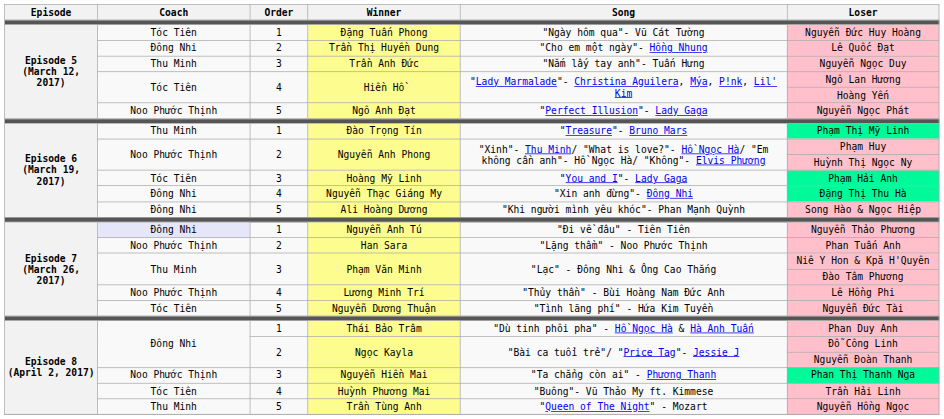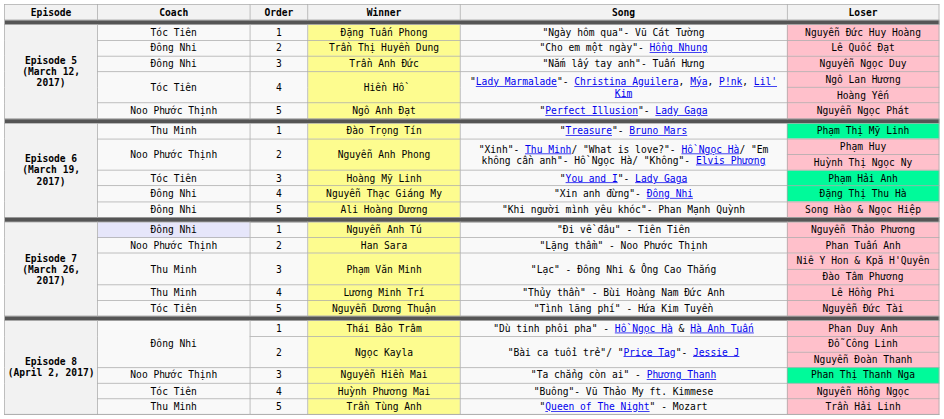 <table class="wikitable" style="text-align: center; width:100%;">
 <tr>
 <th style="width:8%;">Episode</th>
 <th style="width:13%;">Coach</th>
 <th style="width:05%;">Order</th>
 <th style="width:13%;">Winner</th>
 <th style="width:28%;">Song</th>
 <th style="width:13%;">Loser</th>
 </tr>
 <tr>
 <td colspan="10" style="background:#555;"></td>
 </tr>
 <tr>
 <th rowspan="6">Episode 5<br>(March 12, 2017)</th>
 <td>Tóc Tiên</td>
 <td>1</td>
 <td style="background:#fdfc8f;">Đặng Tuấn Phong</td>
 <td>"Ngày hôm qua"- Vũ Cát Tường</td>
 <td style="background:pink;">Nguyễn Đức Huy Hoàng</td>
 </tr>
 <tr>
 <td>Đông Nhi</td>
 <td>2</td>
 <td style="background:#fdfc8f;">Trần Thị Huyền Dung</td>
 <td>"Cho em một ngày"- <a href='#'>Hồng Nhung</a></td>
 <td style="background:pink;">Lê Quốc Đạt</td>
 </tr>
 <tr>
-<td>Thu Minh</td>
+<td>Đông Nhi</td>
 <td>3</td>
 <td style="background:#fdfc8f;">Trần Anh Đức</td>
 <td>"Nắm lấy tay anh"- Tuấn Hưng</td>
 <td style="background:pink;">Nguyễn Ngọc Duy</td>
 </tr>
 <tr>
 <td rowspan="2">Tóc Tiên</td>
 <td rowspan="2">4</td>
 <td rowspan="2" style="background:#fdfc8f">Hiền Hồ</td>
 <td rowspan="2">"<a href='#'>Lady Marmalade</a>"- <a href='#'>Christina Aguilera</a>, <a href='#'>Mýa</a>, <a href='#'>P!nk</a>, <a href='#'>Lil' Kim</a></td>
 <td style="background:pink;">Ngô Lan Hương</td>
 </tr>
 <tr>
 <td style="background:pink;">Hoàng Yến</td>
 </tr>
 <tr>
 <td>Noo Phước Thịnh</td>
 <td>5</td>
 <td style="background:#fdfc8f;">Ngô Anh Đạt</td>
 <td>"<a href='#'>Perfect Illusion</a>"- <a href='#'>Lady Gaga</a></td>
 <td style="background:pink;">Nguyễn Ngọc Phát</td>
 </tr>
 <tr>
 <td colspan="6" style="background:#555;"></td>
 </tr>
 <tr>
 <th rowspan="6">Episode 6<br>(March 19, 2017)</th>
 <td>Thu Minh</td>
 <td>1</td>
 <td style="background:#fdfc8f;">Đào Trọng Tín</td>
 <td>"<a href='#'>Treasure</a>"- <a href='#'>Bruno Mars</a></td>
 <td style="background:#00fa9a;">Phạm Thị Mỹ Linh</td>
 </tr>
 <tr>
 <td rowspan="2">Noo Phước Thịnh</td>
 <td rowspan="2">2</td>
 <td rowspan="2" style="background:#fdfc8f">Nguyễn Anh Phong</td>
 <td rowspan="2">"Xinh"- <a href='#'>Thu Minh</a>/ "What is love?"- <a href='#'>Hồ Ngọc Hà</a>/ "Em không cần anh"- Hồ Ngọc Hà/ "Không"- <a href='#'>Elvis Phương</a></td>
 <td style="background:pink;">Phạm Huy</td>
 </tr>
 <tr>
 <td style="background:pink;">Huỳnh Thị Ngọc Ny</td>
 </tr>
 <tr>
 <td>Tóc Tiên</td>
 <td>3</td>
 <td style="background:#fdfc8f;">Hoàng Mỹ Linh</td>
 <td>"<a href='#'>You and I</a>"- <a href='#'>Lady Gaga</a></td>
 <td style="background:#00fa9a;">Phạm Hải Anh</td>
 </tr>
 <tr>
 <td>Đông Nhi</td>
 <td>4</td>
 <td style="background:#fdfc8f;">Nguyễn Thạc Giáng My</td>
 <td>"Xin anh đừng"- <a href='#'>Đông Nhi</a></td>
 <td style="background:#00fa9a;">Đặng Thị Thu Hà</td>
 </tr>
 <tr>
 <td>Đông Nhi</td>
 <td>5</td>
 <td style="background:#fdfc8f;">Ali Hoàng Dương</td>
 <td>"Khi người mình yêu khóc"- Phan Mạnh Quỳnh</td>
 <td style="background:pink;">Song Hào & Ngọc Hiệp</td>
 </tr>
 <tr>
 <td colspan="6" style="background:#555;"></td>
 </tr>
 <tr>
 <th rowspan="6">Episode 7<br>(March 26, 2017)</th>
 <td style="background: lavender;">Đông Nhi</td>
 <td>1</td>
 <td style="background:#fdfc8f;">Nguyễn Anh Tú</td>
 <td>"Đi về đâu" - Tiên Tiên</td>
 <td style="background:pink;">Nguyễn Thảo Phương</td>
 </tr>
 <tr>
 <td>Noo Phước Thịnh</td>
 <td>2</td>
 <td style="background:#fdfc8f;">Han Sara</td>
 <td>"Lặng thầm" - Noo Phước Thịnh</td>
 <td style="background:pink;">Phan Tuấn Anh</td>
 </tr>
 <tr>
 <td rowspan="2">Thu Minh</td>
 <td rowspan="2">3</td>
 <td rowspan="2" style="background:#fdfc8f;">Phạm Văn Minh</td>
 <td rowspan="2">"Lạc" - Đông Nhi & Ông Cao Thắng</td>
 <td style="background:pink;">Niê Y Hon & Kpă H'Quyên</td>
 </tr>
 <tr>
 <td style="background:pink;">Đào Tâm Phương</td>
 </tr>
 <tr>
-<td>Noo Phước Thịnh</td>
+<td>Thu Minh</td>
 <td>4</td>
 <td style="background:#fdfc8f;">Lương Minh Trí</td>
 <td>"Thủy thần" - Bùi Hoàng Nam Đức Anh</td>
 <td style="background:pink;">Lê Hồng Phi</td>
 </tr>
 <tr>
 <td>Tóc Tiên</td>
 <td>5</td>
 <td style="background:#fdfc8f;">Nguyễn Dương Thuận</td>
 <td>"Tình lãng phí" - Hứa Kim Tuyền</td>
 <td style="background:pink;">Nguyễn Đức Tài</td>
 </tr>
 <tr>
 <td colspan="6" style="background:#555;"></td>
 </tr>
 <tr>
 <th rowspan="6">Episode 8 (April 2, 2017)</th>
 <td rowspan="3">Đông Nhi</td>
 <td>1</td>
 <td style="background:#fdfc8f;">Thái Bảo Trâm</td>
 <td>"Dù tinh phôi pha" - <a href='#'>Hồ Ngọc Hà</a> & <a href='#'>Hà Anh Tuấn</a></td>
 <td style="background:pink;">Phan Duy Anh</td>
 </tr>
 <tr>
 <td rowspan="2">2</td>
 <td rowspan="2" style="background:#fdfc8f;">Ngọc Kayla</td>
 <td rowspan="2">"Bài ca tuổi trẻ"/ "<a href='#'>Price Tag</a>"- <a href='#'>Jessie J</a></td>
 <td style="background:pink;">Đỗ Công Linh</td>
 </tr>
 <tr>
 <td style="background:pink;">Nguyễn Đoàn Thanh</td>
 </tr>
 <tr>
 <td>Noo Phước Thịnh</td>
 <td>3</td>
 <td style="background:#fdfc8f;">Nguyễn Hiền Mai</td>
 <td>"Ta chẳng còn ai" - <a href='#'>Phương Thanh</a></td>
 <td style="background:#00fa9a;">Phan Thị Thanh Nga</td>
 </tr>
 <tr>
 <td>Tóc Tiên</td>
 <td>4</td>
 <td style="background:#fdfc8f;">Huỳnh Phương Mai</td>
 <td>"Buông"- Vũ Thảo My ft. Kimmese</td>
-<td style="background:pink;">Trần Hải Linh</td>
+<td style="background:pink;">Nguyễn Hồng Ngọc</td>
 </tr>
 <tr>
 <td>Thu Minh</td>
 <td>5</td>
 <td style="background:#fdfc8f;">Trần Tùng Anh</td>
 <td>"<a href='#'>Queen of The Night</a>" - Mozart</td>
-<td style="background:pink;">Nguyễn Hồng Ngọc</td>
+<td style="background:pink;">Trần Hải Linh</td>
 </tr>
 <tr>
 </tr>
 </table>
